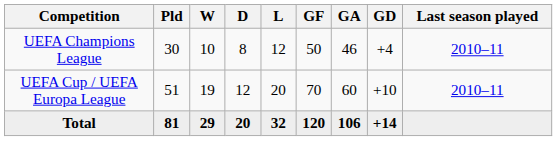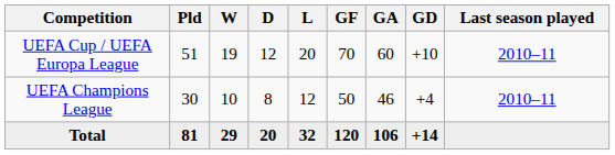 <table class="wikitable" style="text-align: center;">
 <tr>
 <th width="150">Competition</th>
 <th width="30">Pld</th>
 <th width="30">W</th>
 <th width="30">D</th>
 <th width="30">L</th>
 <th width="30">GF</th>
 <th width="30">GA</th>
 <th width="30">GD</th>
 <th width="150">Last season played</th>
 </tr>
 <tr>
+<td><a href='#'>UEFA Cup / UEFA Europa League</a></td>
+<td>51</td>
+<td>19</td>
+<td>12</td>
+<td>20</td>
+<td>70</td>
+<td>60</td>
+<td>+10</td>
+<td><a href='#'>2010–11</a></td>
+</tr>
+<tr>
 <td><a href='#'>UEFA Champions League</a></td>
 <td>30</td>
 <td>10</td>
 <td>8</td>
 <td>12</td>
 <td>50</td>
 <td>46</td>
 <td>+4</td>
-<td><a href='#'>2010–11</a></td>
-</tr>
-<tr>
-<td><a href='#'>UEFA Cup / UEFA Europa League</a></td>
-<td>51</td>
-<td>19</td>
-<td>12</td>
-<td>20</td>
-<td>70</td>
-<td>60</td>
-<td>+10</td>
 <td><a href='#'>2010–11</a></td>
 </tr>
 <tr bgcolor=#EEEEEE>
 <td><strong>Total</strong></td>
 <td><strong>81</strong></td>
 <td><strong>29</strong></td>
 <td><strong>20</strong></td>
 <td><strong>32</strong></td>
 <td><strong>120</strong></td>
 <td><strong>106</strong></td>
 <td><strong>+14</strong></td>
 <td></td>
 </tr>
 </table>
